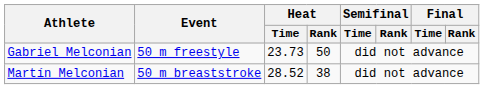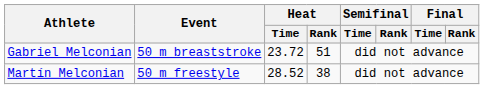 <table class=wikitable style="font-size:90%">
 <tr>
 <th rowspan="2">Athlete</th>
 <th rowspan="2">Event</th>
 <th colspan="2">Heat</th>
 <th colspan="2">Semifinal</th>
 <th colspan="2">Final</th>
 </tr>
 <tr style="font-size:95%">
 <th>Time</th>
 <th>Rank</th>
 <th>Time</th>
 <th>Rank</th>
 <th>Time</th>
 <th>Rank</th>
 </tr>
 <tr align=center>
 <td align=left><a href='#'>Gabriel Melconian</a></td>
-<td align=left><a href='#'>50 m freestyle</a></td>
-<td>23.73</td>
-<td>50</td>
+<td align=left><a href='#'>50 m breaststroke</a></td>
+<td>23.72</td>
+<td>51</td>
 <td colspan=4>did not advance</td>
 </tr>
 <tr align=center>
 <td align=left><a href='#'>Martín Melconian</a></td>
-<td align=left><a href='#'>50 m breaststroke</a></td>
+<td align=left><a href='#'>50 m freestyle</a></td>
 <td>28.52</td>
 <td>38</td>
 <td colspan=4>did not advance</td>
 </tr>
 </table>
